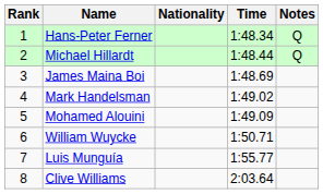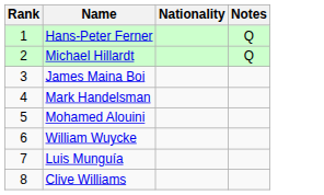 <table class="wikitable sortable" style="text-align:center">
 <tr>
 <th>Rank</th>
 <th>Name</th>
 <th>Nationality</th>
-<th>Time</th>
 <th>Notes</th>
 </tr>
 <tr style="background:#ccffcc;">
 <td align="center">1</td>
 <td align=left><a href='#'>Hans-Peter Ferner</a></td>
 <td align=left></td>
-<td align="center">1:48.34</td>
 <td>Q</td>
 </tr>
 <tr style="background:#ccffcc;">
 <td align="center">2</td>
 <td align=left><a href='#'>Michael Hillardt</a></td>
 <td align=left></td>
-<td align="center">1:48.44</td>
 <td>Q</td>
 </tr>
 <tr>
 <td align="center">3</td>
 <td align=left><a href='#'>James Maina Boi</a></td>
 <td align=left></td>
-<td align="center">1:48.69</td>
 <td></td>
 </tr>
 <tr>
 <td align="center">4</td>
 <td align=left><a href='#'>Mark Handelsman</a></td>
 <td align=left></td>
-<td align="center">1:49.02</td>
 <td></td>
 </tr>
 <tr>
 <td align="center">5</td>
 <td align=left><a href='#'>Mohamed Alouini</a></td>
 <td align=left></td>
-<td align="center">1:49.09</td>
 <td></td>
 </tr>
 <tr>
 <td align="center">6</td>
 <td align=left><a href='#'>William Wuycke</a></td>
 <td align=left></td>
-<td align="center">1:50.71</td>
 <td></td>
 </tr>
 <tr>
 <td align="center">7</td>
 <td align=left><a href='#'>Luis Munguía</a></td>
 <td align=left></td>
-<td align="center">1:55.77</td>
 <td></td>
 </tr>
 <tr>
 <td align="center">8</td>
 <td align=left><a href='#'>Clive Williams</a></td>
 <td align=left></td>
-<td align="center">2:03.64</td>
 <td></td>
 </tr>
 </table>
